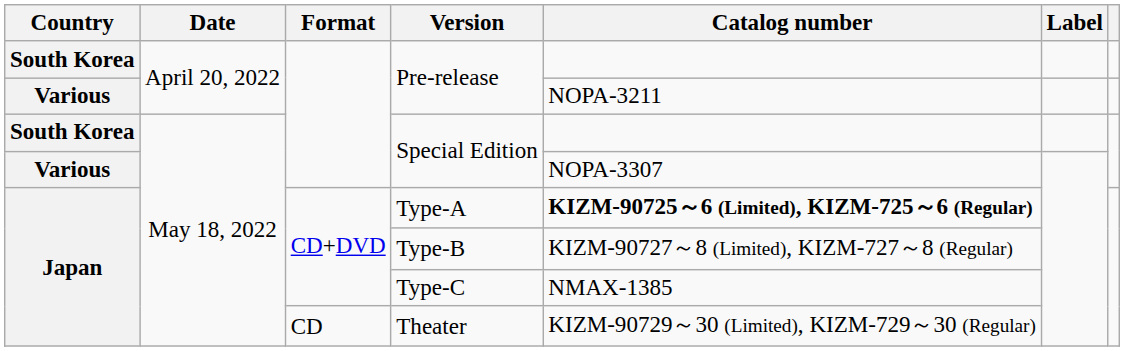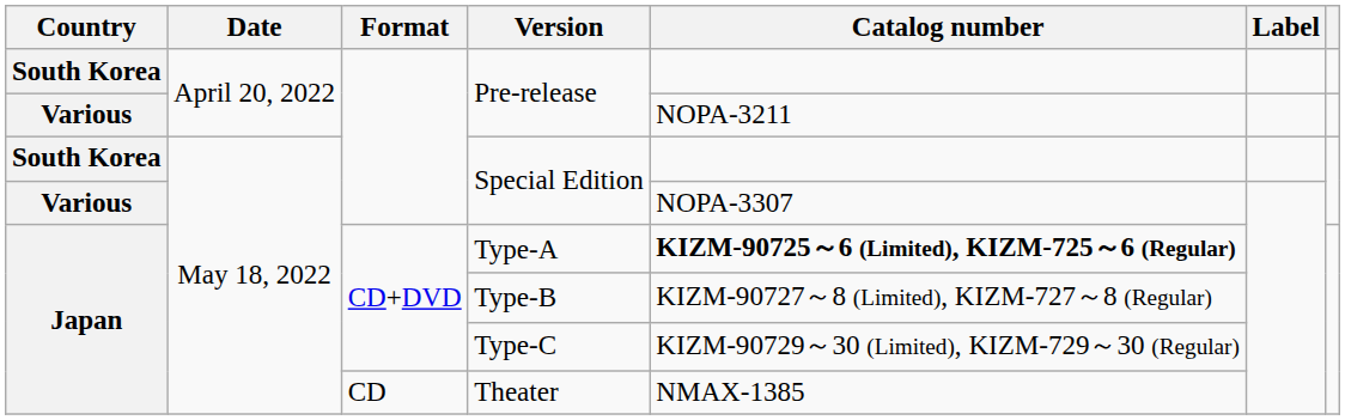 <table class="wikitable plainrowheaders">
 <tr>
 <th scope="col">Country</th>
 <th>Date</th>
 <th>Format</th>
 <th>Version</th>
 <th>Catalog number</th>
 <th>Label</th>
 <th></th>
 </tr>
 <tr>
 <th scope="row">South Korea</th>
 <td scope="row" rowspan=2>April 20, 2022</td>
 <td scope="row" rowspan=4></td>
 <td scope="row" rowspan=2>Pre-release</td>
 <td></td>
 <td></td>
 <td></td>
 </tr>
 <tr>
 <th scope="row" rowspan=1>Various</th>
 <td>NOPA-3211</td>
 <td rowspan=1><a href='#'></a></td>
 <td></td>
 </tr>
 <tr>
 <th scope="row">South Korea</th>
 <td scope="row" rowspan=6 style="text-align:center">May 18, 2022</td>
 <td scope="row" rowspan=2>Special Edition</td>
 <td></td>
 <td></td>
 </tr>
 <tr>
 <th scope="row" rowspan=1>Various</th>
 <td>NOPA-3307</td>
 <td rowspan=5></td>
 </tr>
 <tr>
 <th scope="row" rowspan=4>Japan</th>
 <td rowspan=3><a href='#'>CD</a>+<a href='#'>DVD</a></td>
 <td>Type-A</td>
 <td><strong>KIZM-90725～6 <small>(Limited)</small>, KIZM-725～6 <small>(Regular)</small></strong></td>
 <td rowspan=5 style="text-align:center"></td>
 </tr>
 <tr>
 <td>Type-B</td>
 <td>KIZM-90727～8 <small>(Limited)</small>, KIZM-727～8 <small>(Regular)</small></td>
 </tr>
 <tr>
 <td>Type-C</td>
-<td>NMAX-1385</td>
+<td>KIZM-90729～30 <small>(Limited)</small>, KIZM-729～30 <small>(Regular)</small></td>
 </tr>
 <tr>
 <td>CD</td>
 <td>Theater</td>
-<td>KIZM-90729～30 <small>(Limited)</small>, KIZM-729～30 <small>(Regular)</small></td>
+<td>NMAX-1385</td>
 </tr>
 </table>
